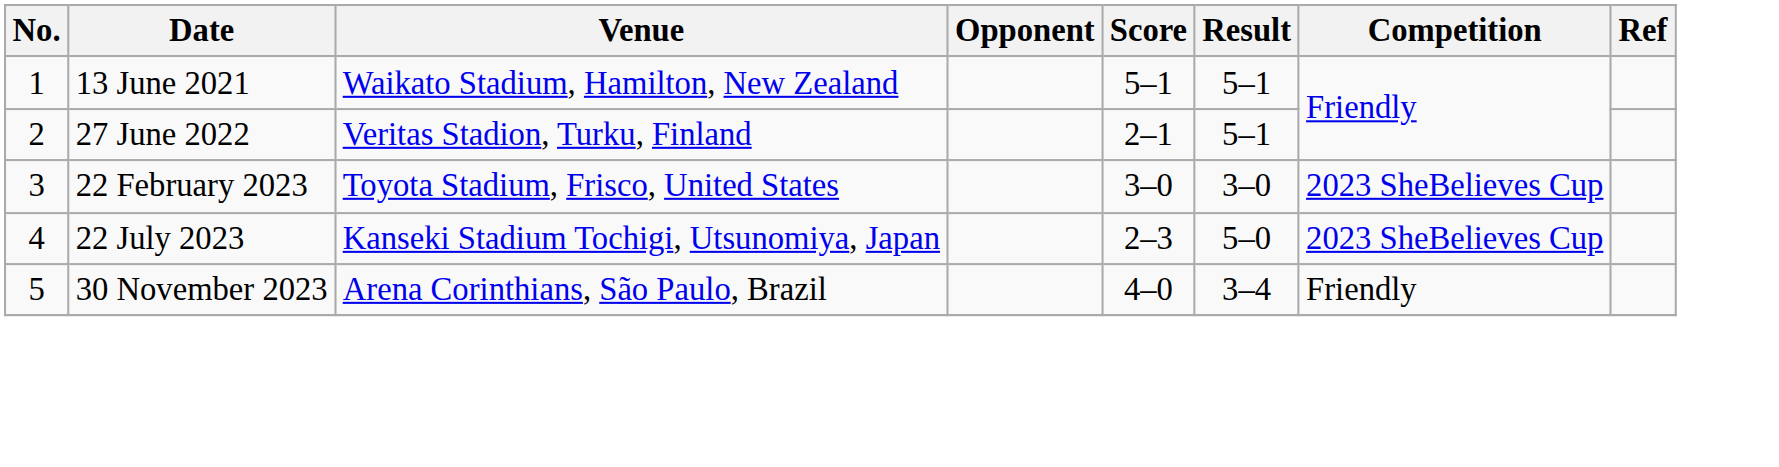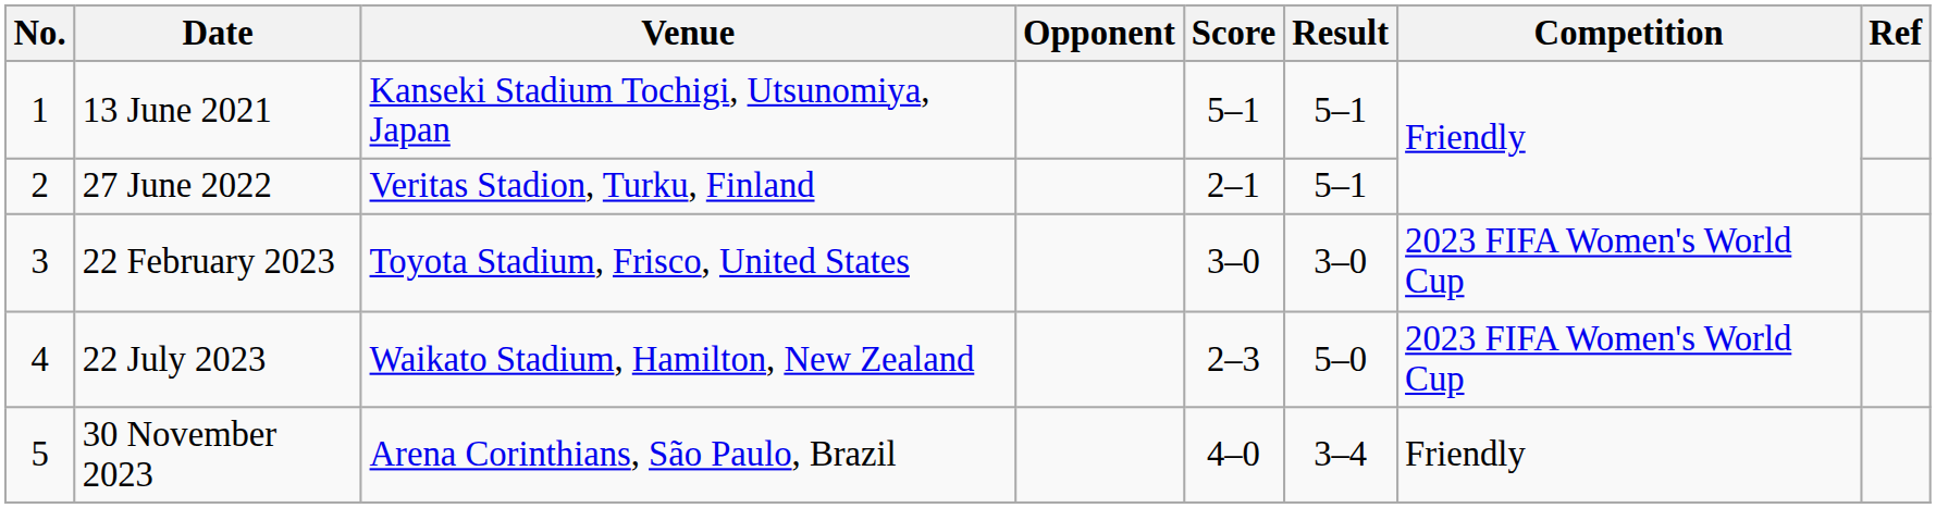 <table class="wikitable sortable">
 <tr>
 <th>No.</th>
 <th>Date</th>
 <th>Venue</th>
 <th>Opponent</th>
 <th>Score</th>
 <th>Result</th>
 <th>Competition</th>
 <th>Ref</th>
 </tr>
 <tr>
 <td align=center>1</td>
 <td>13 June 2021</td>
-<td><a href='#'>Waikato Stadium</a>, <a href='#'>Hamilton</a>, <a href='#'>New Zealand</a></td>
+<td><a href='#'>Kanseki Stadium Tochigi</a>, <a href='#'>Utsunomiya</a>, <a href='#'>Japan</a></td>
 <td></td>
 <td align=center>5–1</td>
 <td align=center>5–1</td>
 <td rowspan="2"><a href='#'>Friendly</a></td>
 <td></td>
 </tr>
 <tr>
 <td align=center>2</td>
 <td>27 June 2022</td>
 <td><a href='#'>Veritas Stadion</a>, <a href='#'>Turku</a>, <a href='#'>Finland</a></td>
 <td></td>
 <td align=center>2–1</td>
 <td align=center>5–1</td>
 <td></td>
 </tr>
 <tr>
 <td align=center>3</td>
 <td>22 February 2023</td>
 <td><a href='#'>Toyota Stadium</a>, <a href='#'>Frisco</a>, <a href='#'>United States</a></td>
 <td></td>
 <td align=center>3–0</td>
 <td align=center>3–0</td>
-<td><a href='#'>2023 SheBelieves Cup</a></td>
+<td><a href='#'>2023 FIFA Women's World Cup</a></td>
 <td></td>
 </tr>
 <tr>
 <td align=center>4</td>
 <td>22 July 2023</td>
-<td><a href='#'>Kanseki Stadium Tochigi</a>, <a href='#'>Utsunomiya</a>, <a href='#'>Japan</a></td>
+<td><a href='#'>Waikato Stadium</a>, <a href='#'>Hamilton</a>, <a href='#'>New Zealand</a></td>
 <td></td>
 <td align=center>2–3</td>
 <td align=center>5–0</td>
-<td><a href='#'>2023 SheBelieves Cup</a></td>
+<td><a href='#'>2023 FIFA Women's World Cup</a></td>
 <td></td>
 </tr>
 <tr>
 <td align=center>5</td>
 <td>30 November 2023</td>
 <td><a href='#'>Arena Corinthians</a>, <a href='#'>São Paulo</a>, Brazil</td>
 <td></td>
 <td align=center>4–0</td>
 <td align=center>3–4</td>
 <td>Friendly</td>
 <td></td>
 </tr>
 <tr>
 </tr>
 </table>
